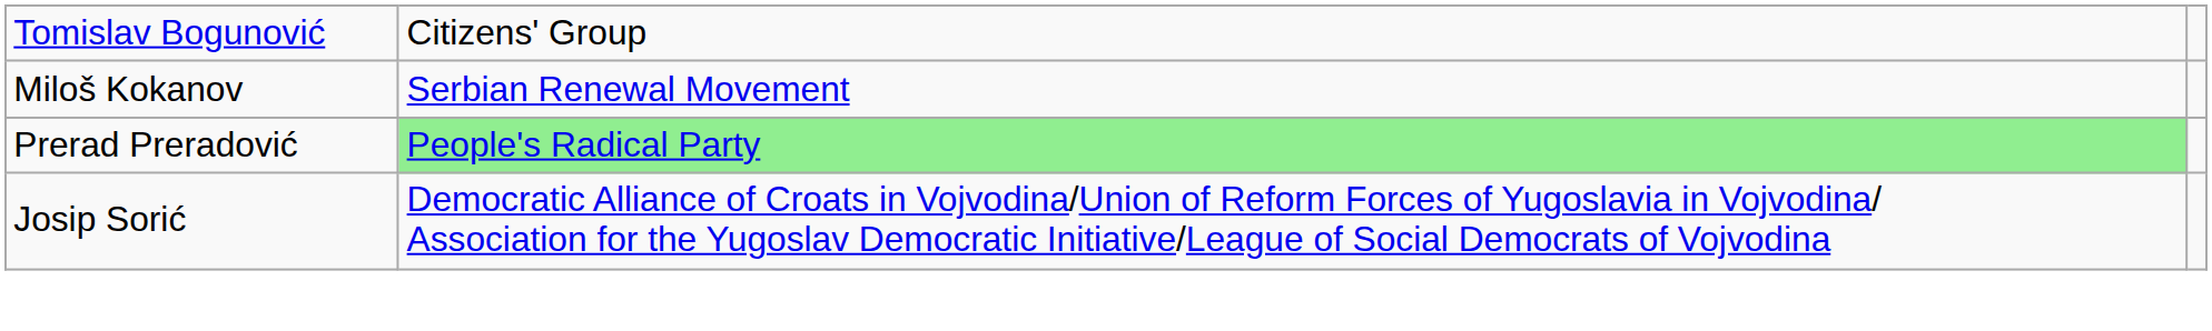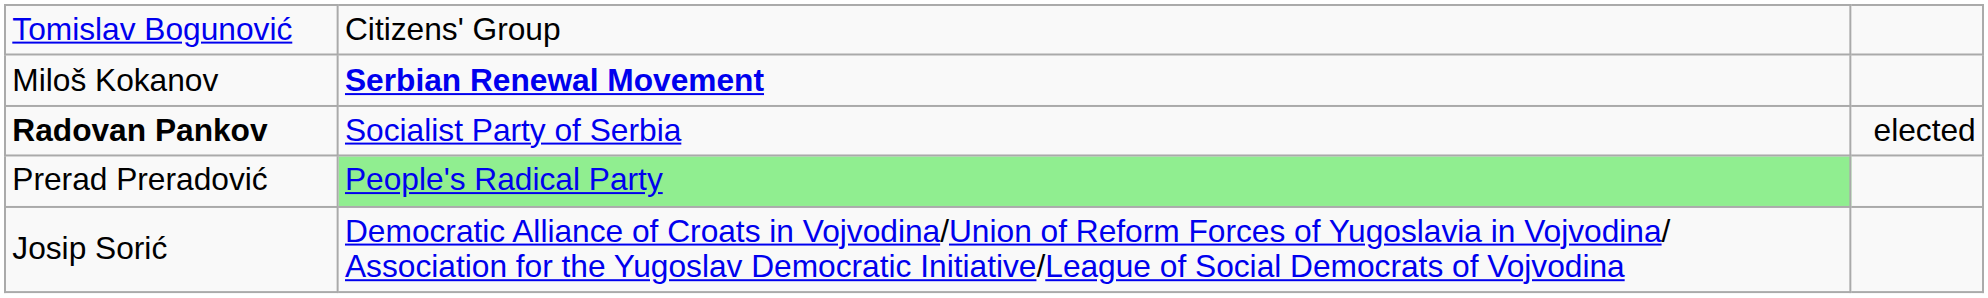 <table style="width:1000px;" class="wikitable">
 <tr>
 <td align="left"><a href='#'>Tomislav Bogunović</a></td>
 <td align="left">Citizens' Group</td>
 <td align="right"></td>
 </tr>
 <tr>
 <td align="left">Miloš Kokanov</td>
-<td align="left"><a href='#'>Serbian Renewal Movement</a></td>
+<td align="left"><strong><a href='#'>Serbian Renewal Movement</a></strong></td>
 <td align="right"></td>
+</tr>
+<tr>
+<td align="left"><strong>Radovan Pankov</strong></td>
+<td align="left"><a href='#'>Socialist Party of Serbia</a></td>
+<td align="right">elected</td>
 </tr>
 <tr>
 <td align="left">Prerad Preradović</td>
 <td align="left" style="background: lightgreen;"><a href='#'>People's Radical Party</a></td>
 <td align="right"></td>
 </tr>
 <tr>
 <td align="left">Josip Sorić</td>
 <td align="left"><a href='#'>Democratic Alliance of Croats in Vojvodina</a>/<a href='#'>Union of Reform Forces of Yugoslavia in Vojvodina</a>/<br><a href='#'>Association for the Yugoslav Democratic Initiative</a>/<a href='#'>League of Social Democrats of Vojvodina</a></td>
 <td align="right"></td>
 </tr>
 </table>
